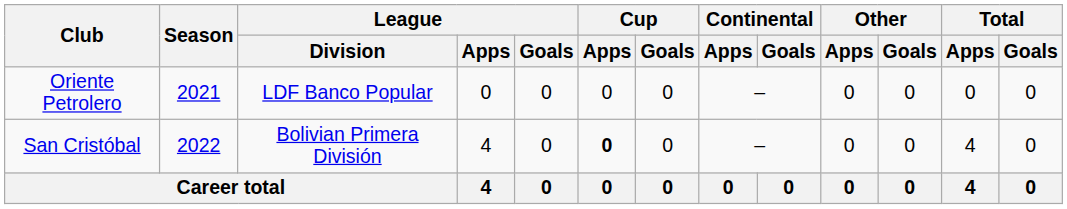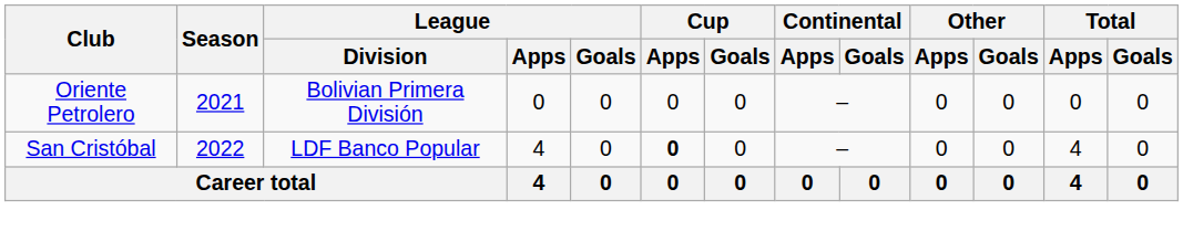 <table class="wikitable" style="text-align: center">
 <tr>
 <th rowspan="2">Club</th>
 <th rowspan="2">Season</th>
 <th colspan="3">League</th>
 <th colspan="2">Cup</th>
 <th colspan="2">Continental</th>
 <th colspan="2">Other</th>
 <th colspan="2">Total</th>
 </tr>
 <tr>
 <th>Division</th>
 <th>Apps</th>
 <th>Goals</th>
 <th>Apps</th>
 <th>Goals</th>
 <th>Apps</th>
 <th>Goals</th>
 <th>Apps</th>
 <th>Goals</th>
 <th>Apps</th>
 <th>Goals</th>
 </tr>
 <tr>
 <td><a href='#'>Oriente Petrolero</a></td>
 <td><a href='#'>2021</a></td>
-<td><a href='#'>LDF Banco Popular</a></td>
+<td><a href='#'>Bolivian Primera División</a></td>
 <td>0</td>
 <td>0</td>
 <td>0</td>
 <td>0</td>
 <td colspan="2">–</td>
 <td>0</td>
 <td>0</td>
 <td>0</td>
 <td>0</td>
 </tr>
 <tr>
 <td><a href='#'>San Cristóbal</a></td>
 <td><a href='#'>2022</a></td>
-<td><a href='#'>Bolivian Primera División</a></td>
+<td><a href='#'>LDF Banco Popular</a></td>
 <td>4</td>
 <td>0</td>
 <td><strong>0</strong></td>
 <td>0</td>
 <td colspan="2">–</td>
 <td>0</td>
 <td>0</td>
 <td>4</td>
 <td>0</td>
 </tr>
 <tr>
 <th colspan="3"><strong>Career total</strong></th>
 <th>4</th>
 <th>0</th>
 <th>0</th>
 <th>0</th>
 <th>0</th>
 <th>0</th>
 <th>0</th>
 <th>0</th>
 <th>4</th>
 <th>0</th>
 </tr>
 </table>
